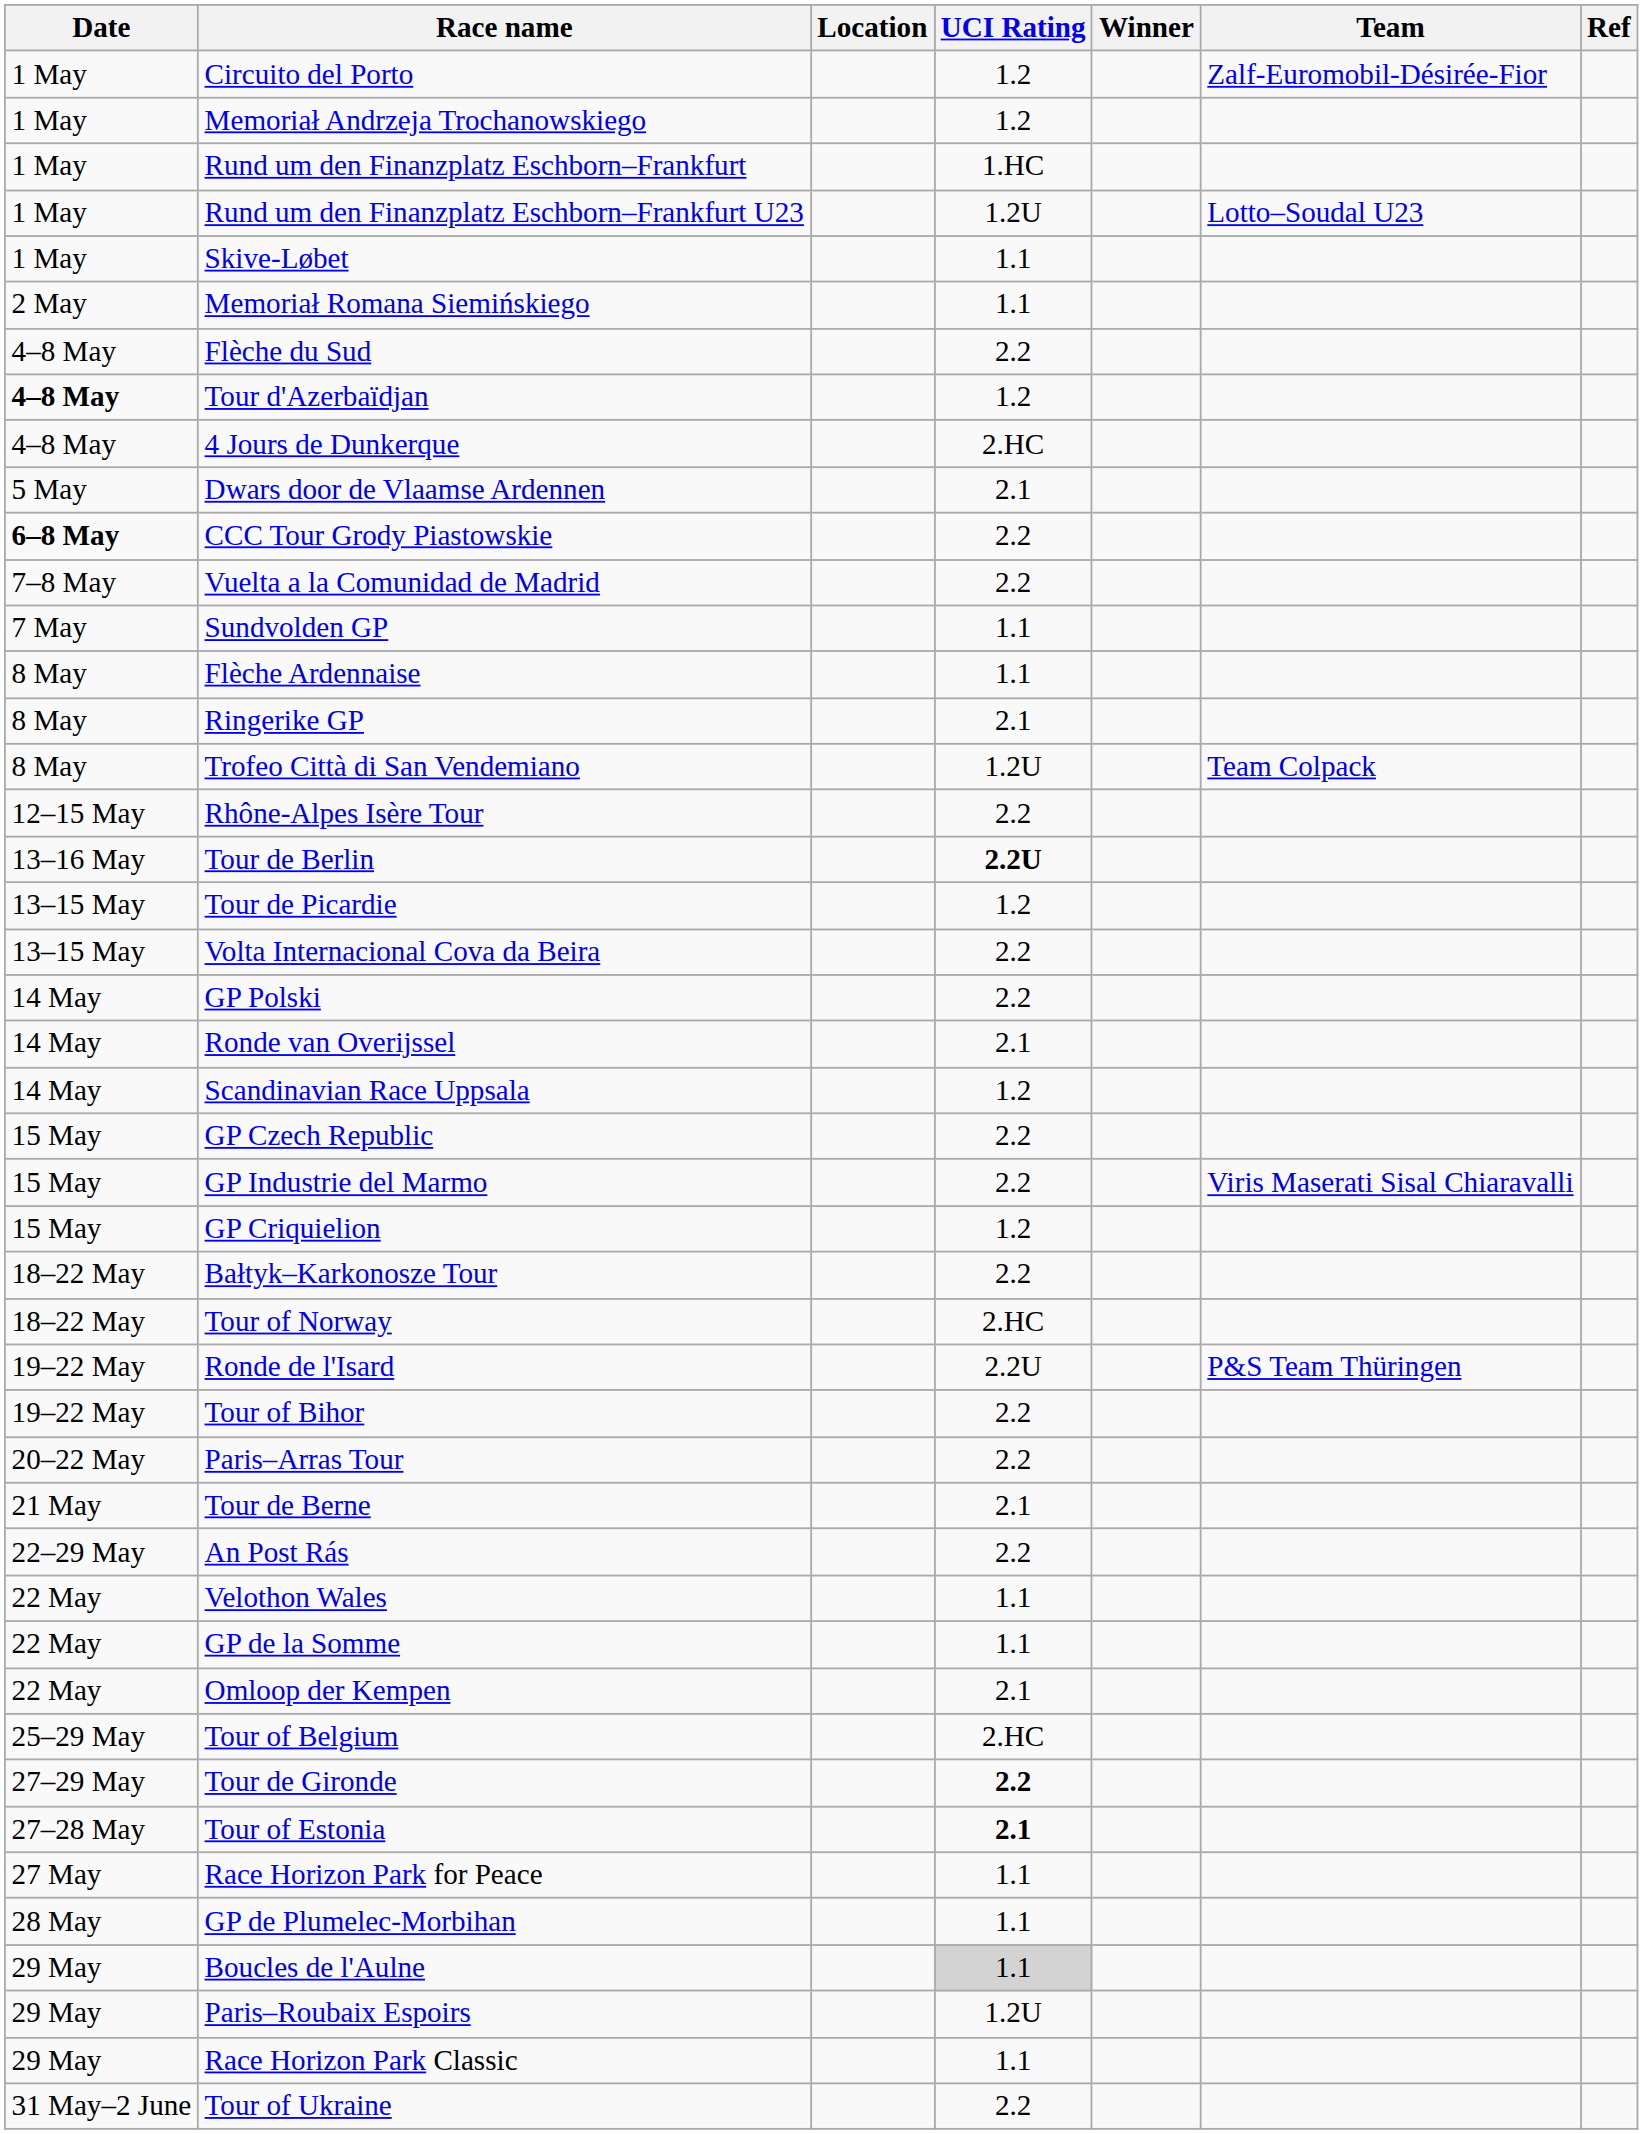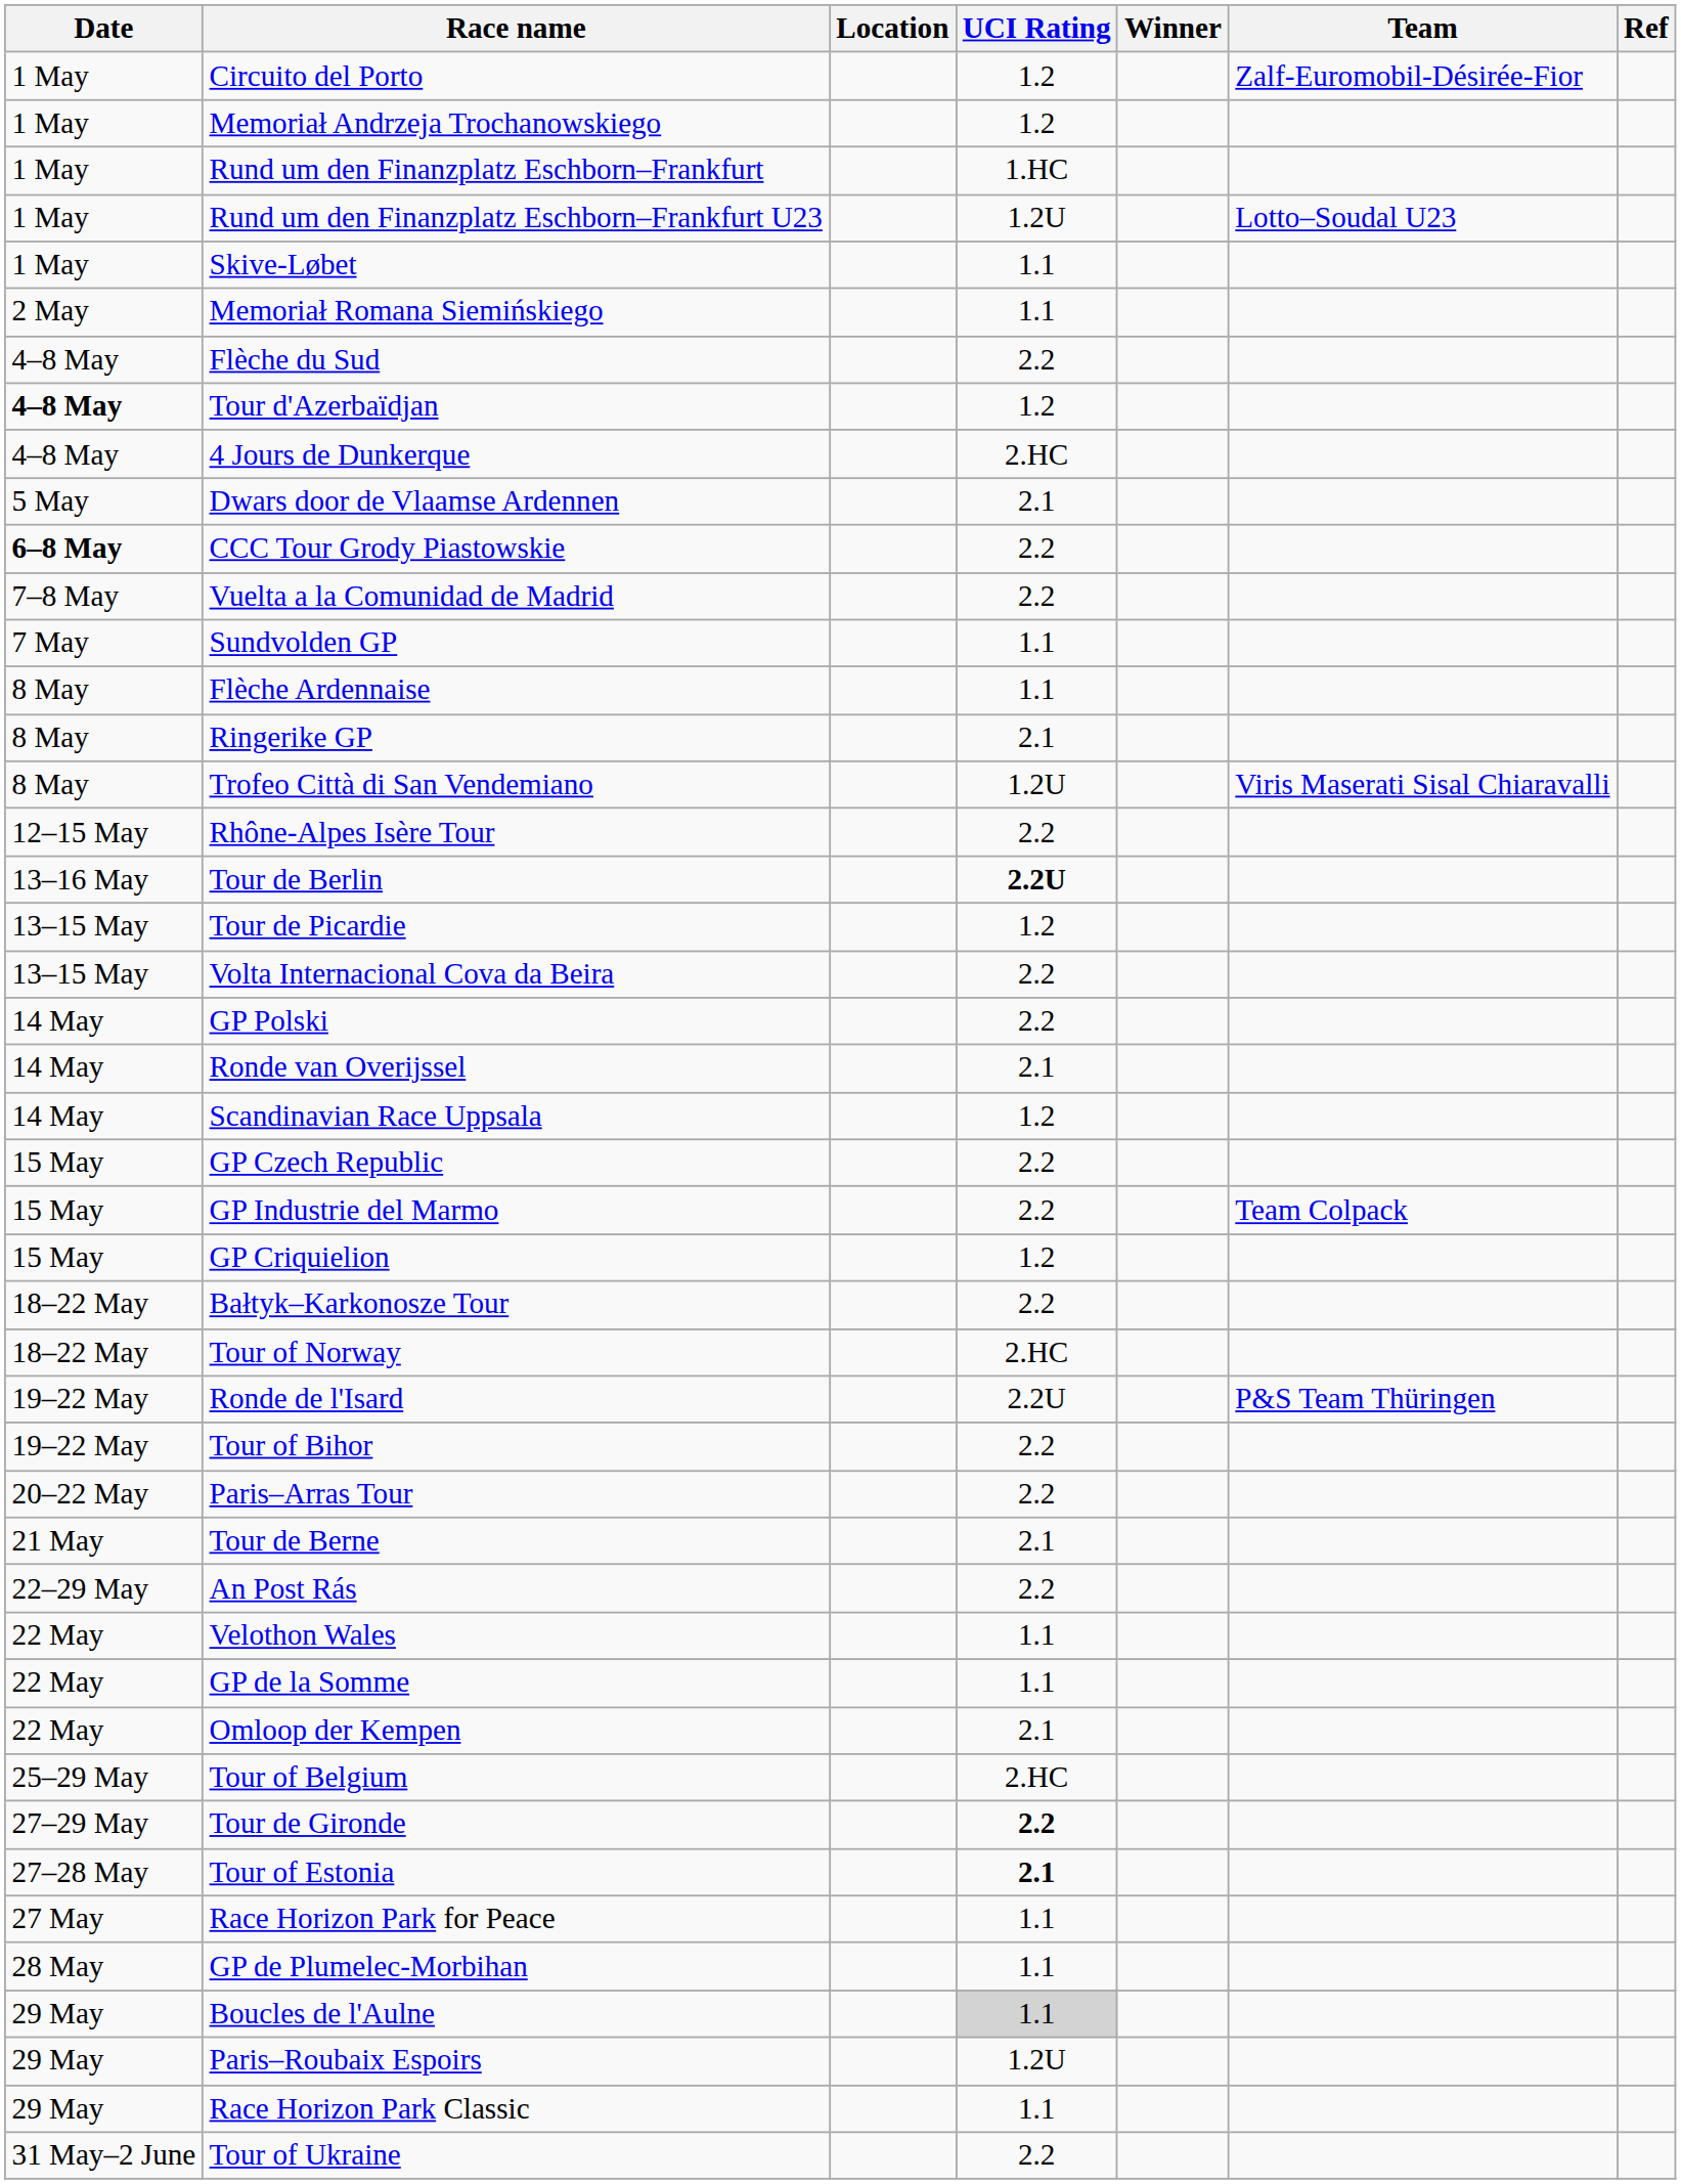 <table class="wikitable sortable">
 <tr>
 <th>Date</th>
 <th>Race name</th>
 <th>Location</th>
 <th><a href='#'>UCI Rating</a></th>
 <th>Winner</th>
 <th>Team</th>
 <th>Ref</th>
 </tr>
 <tr>
 <td>1 May</td>
 <td><a href='#'>Circuito del Porto</a></td>
 <td></td>
 <td align=center>1.2</td>
 <td></td>
 <td><a href='#'>Zalf-Euromobil-Désirée-Fior</a></td>
 <td align=center></td>
 </tr>
 <tr>
 <td>1 May</td>
 <td><a href='#'>Memoriał Andrzeja Trochanowskiego</a></td>
 <td></td>
 <td align=center>1.2</td>
 <td></td>
 <td></td>
 <td align=center></td>
 </tr>
 <tr>
 <td>1 May</td>
 <td><a href='#'>Rund um den Finanzplatz Eschborn–Frankfurt</a></td>
 <td></td>
 <td align=center>1.HC</td>
 <td></td>
 <td></td>
 <td align=center></td>
 </tr>
 <tr>
 <td>1 May</td>
 <td><a href='#'>Rund um den Finanzplatz Eschborn–Frankfurt U23</a></td>
 <td></td>
 <td align=center>1.2U</td>
 <td></td>
 <td><a href='#'>Lotto–Soudal U23</a></td>
 <td align=center></td>
 </tr>
 <tr>
 <td>1 May</td>
 <td><a href='#'>Skive-Løbet</a></td>
 <td></td>
 <td align=center>1.1</td>
 <td></td>
 <td></td>
 <td align=center></td>
 </tr>
 <tr>
 <td>2 May</td>
 <td><a href='#'>Memoriał Romana Siemińskiego</a></td>
 <td></td>
 <td align=center>1.1</td>
 <td></td>
 <td></td>
 <td align=center></td>
 </tr>
 <tr>
 <td>4–8 May</td>
 <td><a href='#'>Flèche du Sud</a></td>
 <td></td>
 <td align=center>2.2</td>
 <td></td>
 <td></td>
 <td align=center></td>
 </tr>
 <tr>
 <td><strong>4–8 May</strong></td>
 <td><a href='#'>Tour d'Azerbaïdjan</a></td>
 <td></td>
 <td align=center>1.2</td>
 <td></td>
 <td></td>
 <td align=center></td>
 </tr>
 <tr>
 <td>4–8 May</td>
 <td><a href='#'>4 Jours de Dunkerque</a></td>
 <td></td>
 <td align=center>2.HC</td>
 <td></td>
 <td></td>
 <td align=center></td>
 </tr>
 <tr>
 <td>5 May</td>
 <td><a href='#'>Dwars door de Vlaamse Ardennen</a></td>
 <td></td>
 <td align=center>2.1</td>
 <td></td>
 <td></td>
 <td align=center></td>
 </tr>
 <tr>
 <td><strong>6–8 May</strong></td>
 <td><a href='#'>CCC Tour Grody Piastowskie</a></td>
 <td></td>
 <td align=center>2.2</td>
 <td></td>
 <td></td>
 <td align=center></td>
 </tr>
 <tr>
 <td>7–8 May</td>
 <td><a href='#'>Vuelta a la Comunidad de Madrid</a></td>
 <td></td>
 <td align=center>2.2</td>
 <td></td>
 <td></td>
 <td align=center></td>
 </tr>
 <tr>
 <td>7 May</td>
 <td><a href='#'>Sundvolden GP</a></td>
 <td></td>
 <td align=center>1.1</td>
 <td></td>
 <td></td>
 <td align=center></td>
 </tr>
 <tr>
 <td>8 May</td>
 <td><a href='#'>Flèche Ardennaise</a></td>
 <td></td>
 <td align=center>1.1</td>
 <td></td>
 <td></td>
 <td align=center></td>
 </tr>
 <tr>
 <td>8 May</td>
 <td><a href='#'>Ringerike GP</a></td>
 <td></td>
 <td align=center>2.1</td>
 <td></td>
 <td></td>
 <td align=center></td>
 </tr>
 <tr>
 <td>8 May</td>
 <td><a href='#'>Trofeo Città di San Vendemiano</a></td>
 <td></td>
 <td align=center>1.2U</td>
 <td></td>
-<td><a href='#'>Team Colpack</a></td>
+<td><a href='#'>Viris Maserati Sisal Chiaravalli</a></td>
 <td align=center></td>
 </tr>
 <tr>
 <td>12–15 May</td>
 <td><a href='#'>Rhône-Alpes Isère Tour</a></td>
 <td></td>
 <td align=center>2.2</td>
 <td></td>
 <td></td>
 <td align=center></td>
 </tr>
 <tr>
 <td>13–16 May</td>
 <td><a href='#'>Tour de Berlin</a></td>
 <td></td>
 <td align=center><strong>2.2U</strong></td>
 <td></td>
 <td></td>
 <td align=center></td>
 </tr>
 <tr>
 <td>13–15 May</td>
 <td><a href='#'>Tour de Picardie</a></td>
 <td></td>
 <td align=center>1.2</td>
 <td></td>
 <td></td>
 <td align=center></td>
 </tr>
 <tr>
 <td>13–15 May</td>
 <td><a href='#'>Volta Internacional Cova da Beira</a></td>
 <td></td>
 <td align=center>2.2</td>
 <td></td>
 <td></td>
 <td align=center></td>
 </tr>
 <tr>
 <td>14 May</td>
 <td><a href='#'>GP Polski</a></td>
 <td></td>
 <td align=center>2.2</td>
 <td></td>
 <td></td>
 <td align=center></td>
 </tr>
 <tr>
 <td>14 May</td>
 <td><a href='#'>Ronde van Overijssel</a></td>
 <td></td>
 <td align=center>2.1</td>
 <td></td>
 <td></td>
 <td align=center></td>
 </tr>
 <tr>
 <td>14 May</td>
 <td><a href='#'>Scandinavian Race Uppsala</a></td>
 <td></td>
 <td align=center>1.2</td>
 <td></td>
 <td></td>
 <td align=center></td>
 </tr>
 <tr>
 <td>15 May</td>
 <td><a href='#'>GP Czech Republic</a></td>
 <td></td>
 <td align=center>2.2</td>
 <td></td>
 <td></td>
 <td align=center></td>
 </tr>
 <tr>
 <td>15 May</td>
 <td><a href='#'>GP Industrie del Marmo</a></td>
 <td></td>
 <td align=center>2.2</td>
 <td></td>
-<td><a href='#'>Viris Maserati Sisal Chiaravalli</a></td>
+<td><a href='#'>Team Colpack</a></td>
 <td align=center></td>
 </tr>
 <tr>
 <td>15 May</td>
 <td><a href='#'>GP Criquielion</a></td>
 <td></td>
 <td align=center>1.2</td>
 <td></td>
 <td></td>
 <td align=center></td>
 </tr>
 <tr>
 <td>18–22 May</td>
 <td><a href='#'>Bałtyk–Karkonosze Tour</a></td>
 <td></td>
 <td align=center>2.2</td>
 <td></td>
 <td></td>
 <td align=center></td>
 </tr>
 <tr>
 <td>18–22 May</td>
 <td><a href='#'>Tour of Norway</a></td>
 <td></td>
 <td align=center>2.HC</td>
 <td></td>
 <td></td>
 <td align=center></td>
 </tr>
 <tr>
 <td>19–22 May</td>
 <td><a href='#'>Ronde de l'Isard</a></td>
 <td></td>
 <td align=center>2.2U</td>
 <td></td>
 <td><a href='#'>P&S Team Thüringen</a></td>
 <td align=center></td>
 </tr>
 <tr>
 <td>19–22 May</td>
 <td><a href='#'>Tour of Bihor</a></td>
 <td></td>
 <td align=center>2.2</td>
 <td></td>
 <td></td>
 <td align=center></td>
 </tr>
 <tr>
 <td>20–22 May</td>
 <td><a href='#'>Paris–Arras Tour</a></td>
 <td></td>
 <td align=center>2.2</td>
 <td></td>
 <td></td>
 <td align=center></td>
 </tr>
 <tr>
 <td>21 May</td>
 <td><a href='#'>Tour de Berne</a></td>
 <td></td>
 <td align=center>2.1</td>
 <td></td>
 <td></td>
 <td align=center></td>
 </tr>
 <tr>
 <td>22–29 May</td>
 <td><a href='#'>An Post Rás</a></td>
 <td></td>
 <td align=center>2.2</td>
 <td></td>
 <td></td>
 <td align=center></td>
 </tr>
 <tr>
 <td>22 May</td>
 <td><a href='#'>Velothon Wales</a></td>
 <td></td>
 <td align=center>1.1</td>
 <td></td>
 <td></td>
 <td align=center></td>
 </tr>
 <tr>
 <td>22 May</td>
 <td><a href='#'>GP de la Somme</a></td>
 <td></td>
 <td align=center>1.1</td>
 <td></td>
 <td></td>
 <td align=center></td>
 </tr>
 <tr>
 <td>22 May</td>
 <td><a href='#'>Omloop der Kempen</a></td>
 <td></td>
 <td align=center>2.1</td>
 <td></td>
 <td></td>
 <td align=center></td>
 </tr>
 <tr>
 <td>25–29 May</td>
 <td><a href='#'>Tour of Belgium</a></td>
 <td></td>
 <td align=center>2.HC</td>
 <td></td>
 <td></td>
 <td align=center></td>
 </tr>
 <tr>
 <td>27–29 May</td>
 <td><a href='#'>Tour de Gironde</a></td>
 <td></td>
 <td align=center><strong>2.2</strong></td>
 <td></td>
 <td></td>
 <td align=center></td>
 </tr>
 <tr>
 <td>27–28 May</td>
 <td><a href='#'>Tour of Estonia</a></td>
 <td></td>
 <td align=center><strong>2.1</strong></td>
 <td></td>
 <td></td>
 <td align=center></td>
 </tr>
 <tr>
 <td>27 May</td>
 <td><a href='#'>Race Horizon Park</a> for Peace</td>
 <td></td>
 <td align=center>1.1</td>
 <td></td>
 <td></td>
 <td align=center></td>
 </tr>
 <tr>
 <td>28 May</td>
 <td><a href='#'>GP de Plumelec-Morbihan</a></td>
 <td></td>
 <td align=center>1.1</td>
 <td></td>
 <td></td>
 <td align=center></td>
 </tr>
 <tr>
 <td>29 May</td>
 <td><a href='#'>Boucles de l'Aulne</a></td>
 <td></td>
 <td align=center style="background: lightgrey;">1.1</td>
 <td></td>
 <td></td>
 <td align=center></td>
 </tr>
 <tr>
 <td>29 May</td>
 <td><a href='#'>Paris–Roubaix Espoirs</a></td>
 <td></td>
 <td align=center>1.2U</td>
 <td></td>
 <td></td>
 <td align=center></td>
 </tr>
 <tr>
 <td>29 May</td>
 <td><a href='#'>Race Horizon Park</a> Classic</td>
 <td></td>
 <td align=center>1.1</td>
 <td></td>
 <td></td>
 <td align=center></td>
 </tr>
 <tr>
 <td>31 May–2 June</td>
 <td><a href='#'>Tour of Ukraine</a></td>
 <td></td>
 <td align=center>2.2</td>
 <td></td>
 <td></td>
 <td align=center></td>
 </tr>
 </table>
